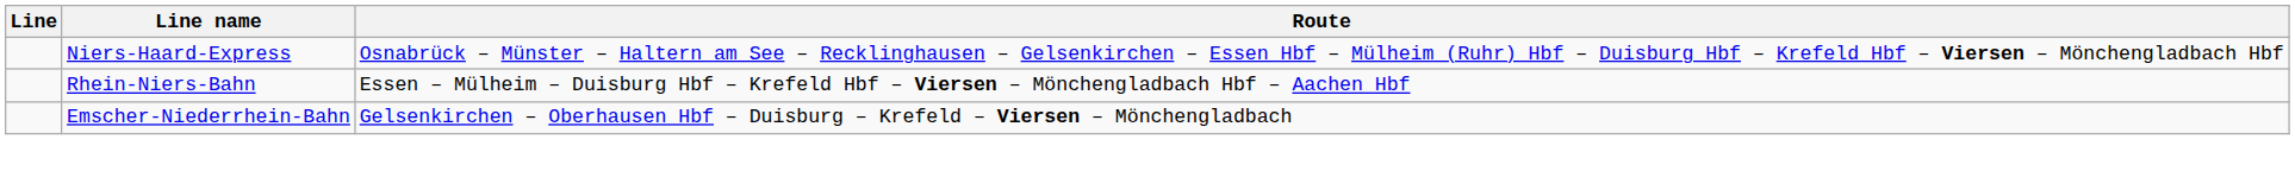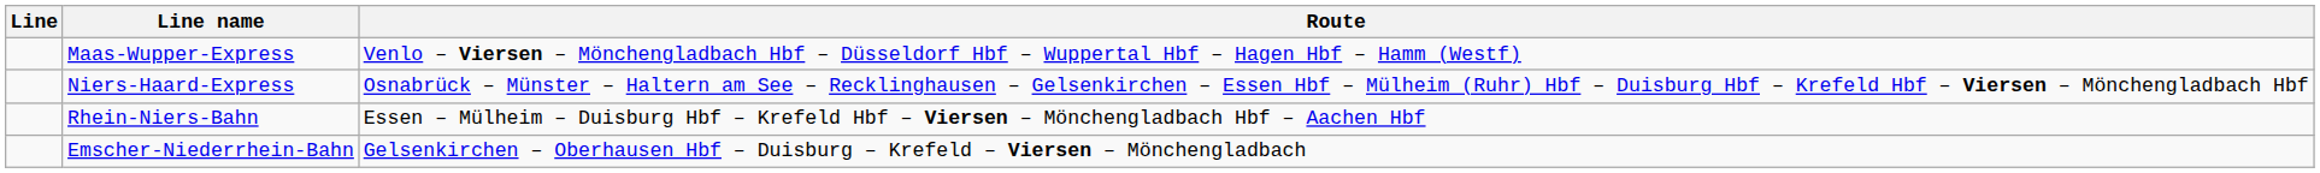 <table class="wikitable">
 <tr class="hintergrundfarbe5">
 <th>Line</th>
 <th>Line name</th>
 <th>Route</th>
+</tr>
+<tr>
+<td align="center"></td>
+<td><a href='#'>Maas-Wupper-Express</a></td>
+<td><a href='#'>Venlo</a> – <strong>Viersen</strong> – <a href='#'>Mönchengladbach Hbf</a> – <a href='#'>Düsseldorf Hbf</a> – <a href='#'>Wuppertal Hbf</a> – <a href='#'>Hagen Hbf</a> – <a href='#'>Hamm (Westf)</a></td>
 </tr>
 <tr>
 <td align="center"></td>
 <td><a href='#'>Niers-Haard-Express</a></td>
 <td><a href='#'>Osnabrück</a> – <a href='#'>Münster</a> – <a href='#'>Haltern am See</a> – <a href='#'>Recklinghausen</a> – <a href='#'>Gelsenkirchen</a> – <a href='#'>Essen Hbf</a> – <a href='#'>Mülheim (Ruhr) Hbf</a> – <a href='#'>Duisburg Hbf</a> – <a href='#'>Krefeld Hbf</a> – <strong>Viersen</strong> – Mönchengladbach Hbf</td>
 </tr>
 <tr>
 <td align="center"></td>
 <td><a href='#'>Rhein-Niers-Bahn</a></td>
 <td>Essen – Mülheim – Duisburg Hbf – Krefeld Hbf – <strong>Viersen</strong> – Mönchengladbach Hbf – <a href='#'>Aachen Hbf</a></td>
 </tr>
 <tr>
 <td align="center"></td>
 <td><a href='#'>Emscher-Niederrhein-Bahn</a></td>
 <td><a href='#'>Gelsenkirchen</a> – <a href='#'>Oberhausen Hbf</a> – Duisburg – Krefeld – <strong>Viersen</strong> – Mönchengladbach</td>
 </tr>
 </table>
